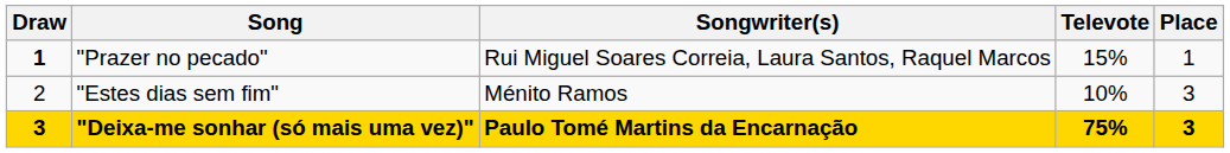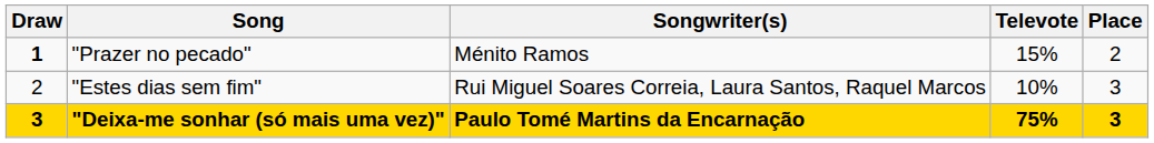 <table class="sortable wikitable" style="margin: 1em auto 1em auto; text-align:center">
 <tr>
 <th>Draw</th>
 <th>Song</th>
 <th>Songwriter(s)</th>
 <th>Televote</th>
 <th>Place</th>
 </tr>
 <tr>
 <td><strong>1</strong></td>
 <td align="left">"Prazer no pecado"</td>
-<td align="left">Rui Miguel Soares Correia, Laura Santos, Raquel Marcos</td>
+<td align="left">Ménito Ramos</td>
 <td>15%</td>
-<td>1</td>
+<td>2</td>
 </tr>
 <tr>
 <td>2</td>
 <td align="left">"Estes dias sem fim"</td>
-<td align="left">Ménito Ramos</td>
+<td align="left">Rui Miguel Soares Correia, Laura Santos, Raquel Marcos</td>
 <td>10%</td>
 <td>3</td>
 </tr>
 <tr style="font-weight:bold; background:gold;">
 <td>3</td>
 <td align="left">"Deixa-me sonhar (só mais uma vez)"</td>
 <td align="left">Paulo Tomé Martins da Encarnação</td>
 <td>75%</td>
 <td>3</td>
 </tr>
 </table>
